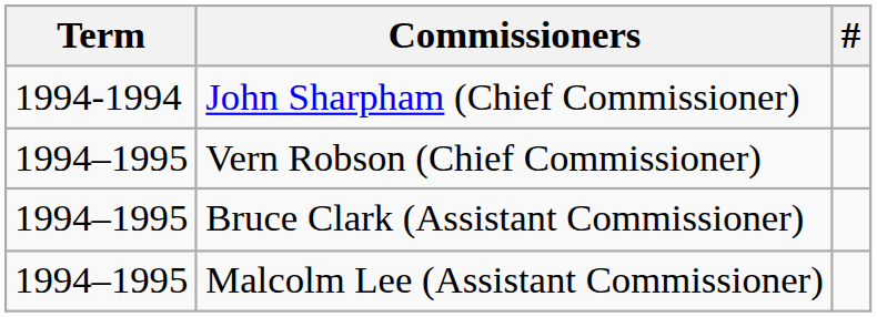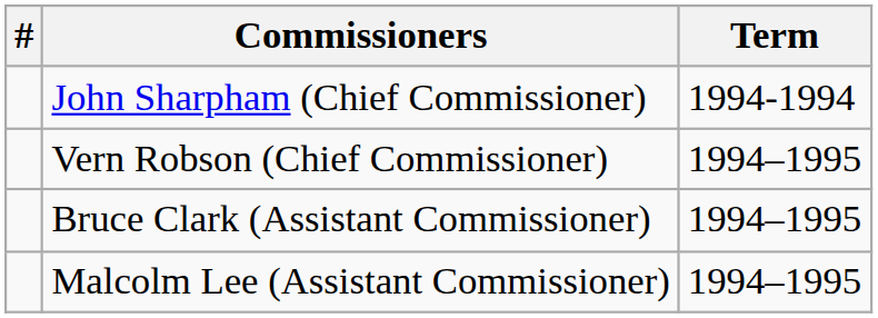 <table class="wikitable">
 <tr>
+<th>#</th>
+<th>Commissioners</th>
 <th>Term</th>
-<th>Commissioners</th>
-<th>#</th>
 </tr>
 <tr>
+<td></td>
+<td><a href='#'>John Sharpham</a> (Chief Commissioner)</td>
 <td>1994-1994</td>
-<td><a href='#'>John Sharpham</a> (Chief Commissioner)</td>
-<td></td>
 </tr>
 <tr>
+<td></td>
+<td>Vern Robson (Chief Commissioner)</td>
 <td>1994–1995</td>
-<td>Vern Robson (Chief Commissioner)</td>
-<td></td>
 </tr>
 <tr>
+<td></td>
+<td>Bruce Clark (Assistant Commissioner)</td>
 <td>1994–1995</td>
-<td>Bruce Clark (Assistant Commissioner)</td>
-<td></td>
 </tr>
 <tr>
+<td></td>
+<td>Malcolm Lee (Assistant Commissioner)</td>
 <td>1994–1995</td>
-<td>Malcolm Lee (Assistant Commissioner)</td>
-<td></td>
 </tr>
 </table>
